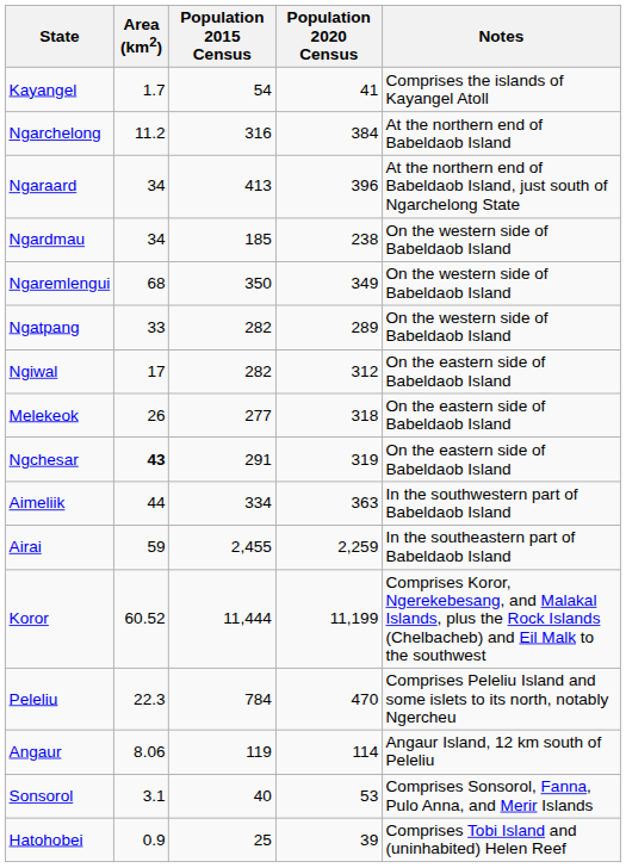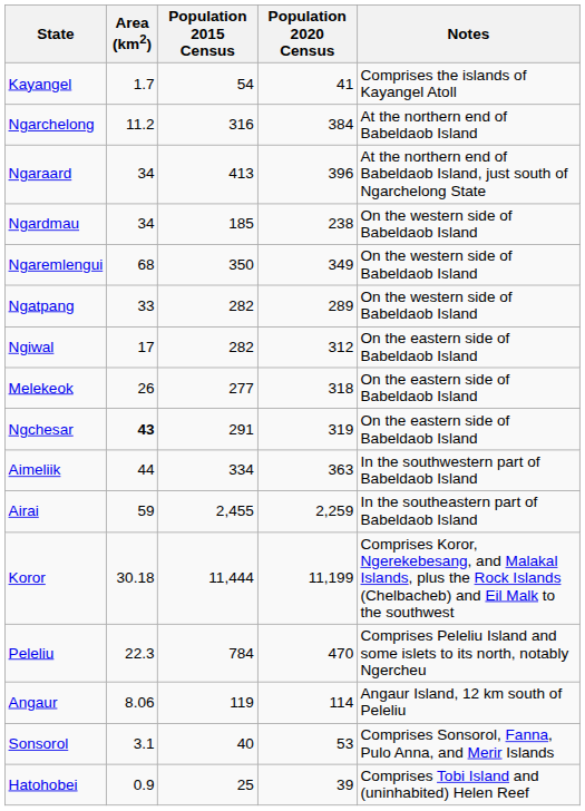 <table class="sortable wikitable">
 <tr>
 <th>State</th>
 <th>Area (km<sup>2</sup>)</th>
 <th>Population 2015 Census</th>
 <th>Population 2020 Census</th>
 <th>Notes</th>
 </tr>
 <tr>
 <td> <a href='#'>Kayangel</a></td>
 <td style="text-align:right;">1.7</td>
 <td style="text-align:right;">54</td>
 <td style="text-align:right;">41</td>
 <td>Comprises the islands of Kayangel Atoll</td>
 </tr>
 <tr>
 <td> <a href='#'>Ngarchelong</a></td>
 <td style="text-align:right;">11.2</td>
 <td style="text-align:right;">316</td>
 <td style="text-align:right;">384</td>
 <td>At the northern end of Babeldaob Island</td>
 </tr>
 <tr>
 <td> <a href='#'>Ngaraard</a></td>
 <td style="text-align:right;">34</td>
 <td style="text-align:right;">413</td>
 <td style="text-align:right;">396</td>
 <td>At the northern end of Babeldaob Island, just south of Ngarchelong State</td>
 </tr>
 <tr>
 <td> <a href='#'>Ngardmau</a></td>
 <td style="text-align:right;">34</td>
 <td style="text-align:right;">185</td>
 <td style="text-align:right;">238</td>
 <td>On the western side of Babeldaob Island</td>
 </tr>
 <tr>
 <td> <a href='#'>Ngaremlengui</a></td>
 <td style="text-align:right;">68</td>
 <td style="text-align:right;">350</td>
 <td style="text-align:right;">349</td>
 <td>On the western side of Babeldaob Island</td>
 </tr>
 <tr>
 <td> <a href='#'>Ngatpang</a></td>
 <td style="text-align:right;">33</td>
 <td style="text-align:right;">282</td>
 <td style="text-align:right;">289</td>
 <td>On the western side of Babeldaob Island</td>
 </tr>
 <tr>
 <td> <a href='#'>Ngiwal</a></td>
 <td style="text-align:right;">17</td>
 <td style="text-align:right;">282</td>
 <td style="text-align:right;">312</td>
 <td>On the eastern side of Babeldaob Island</td>
 </tr>
 <tr>
 <td> <a href='#'>Melekeok</a></td>
 <td style="text-align:right;">26</td>
 <td style="text-align:right;">277</td>
 <td style="text-align:right;">318</td>
 <td>On the eastern side of Babeldaob Island</td>
 </tr>
 <tr>
 <td> <a href='#'>Ngchesar</a></td>
 <td style="text-align:right;"><strong>43</strong></td>
 <td style="text-align:right;">291</td>
 <td style="text-align:right;">319</td>
 <td>On the eastern side of Babeldaob Island</td>
 </tr>
 <tr>
 <td> <a href='#'>Aimeliik</a></td>
 <td style="text-align:right;">44</td>
 <td style="text-align:right;">334</td>
 <td style="text-align:right;">363</td>
 <td>In the southwestern part of Babeldaob Island</td>
 </tr>
 <tr>
 <td> <a href='#'>Airai</a></td>
 <td style="text-align:right;">59</td>
 <td style="text-align:right;">2,455</td>
 <td style="text-align:right;">2,259</td>
 <td>In the southeastern part of Babeldaob Island</td>
 </tr>
 <tr>
 <td> <a href='#'>Koror</a></td>
-<td style="text-align:right;">60.52</td>
+<td style="text-align:right;">30.18</td>
 <td style="text-align:right;">11,444</td>
 <td style="text-align:right;">11,199</td>
 <td>Comprises Koror, <a href='#'>Ngerekebesang</a>, and <a href='#'>Malakal Islands</a>, plus the <a href='#'>Rock Islands</a> (Chelbacheb) and <a href='#'>Eil Malk</a> to the southwest</td>
 </tr>
 <tr>
 <td> <a href='#'>Peleliu</a></td>
 <td style="text-align:right;">22.3</td>
 <td style="text-align:right;">784</td>
 <td style="text-align:right;">470</td>
 <td>Comprises Peleliu Island and some islets to its north, notably Ngercheu</td>
 </tr>
 <tr>
 <td> <a href='#'>Angaur</a></td>
 <td style="text-align:right;">8.06</td>
 <td style="text-align:right;">119</td>
 <td style="text-align:right;">114</td>
 <td>Angaur Island, 12 km south of Peleliu</td>
 </tr>
 <tr>
 <td> <a href='#'>Sonsorol</a></td>
 <td style="text-align:right;">3.1</td>
 <td style="text-align:right;">40</td>
 <td style="text-align:right;">53</td>
 <td>Comprises Sonsorol, <a href='#'>Fanna</a>, Pulo Anna, and <a href='#'>Merir</a> Islands</td>
 </tr>
 <tr>
 <td> <a href='#'>Hatohobei</a></td>
 <td style="text-align:right;">0.9</td>
 <td style="text-align:right;">25</td>
 <td style="text-align:right;">39</td>
 <td>Comprises <a href='#'>Tobi Island</a> and (uninhabited) Helen Reef</td>
 </tr>
 </table>
